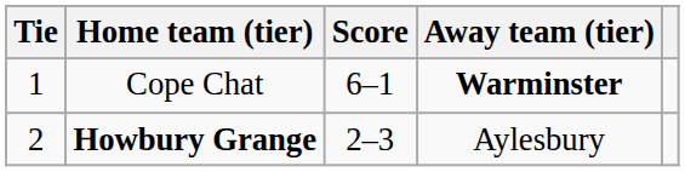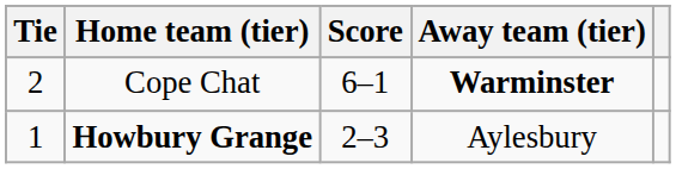 <table class="wikitable" style="text-align:center; font-size:85%">
 <tr>
 <th>Tie</th>
 <th>Home team (tier)</th>
 <th>Score</th>
 <th>Away team (tier)</th>
 <th></th>
 </tr>
 <tr>
-<td align="center">1</td>
+<td align="center">2</td>
 <td>Cope Chat</td>
 <td align="center">6–1</td>
 <td><strong>Warminster</strong></td>
 <td></td>
 </tr>
 <tr>
-<td align="center">2</td>
+<td align="center">1</td>
 <td><strong>Howbury Grange</strong></td>
 <td align="center">2–3</td>
 <td>Aylesbury</td>
 <td></td>
 </tr>
 </table>
